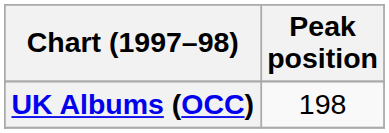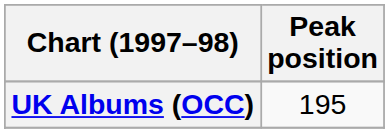 <table class="wikitable sortable plainrowheaders" style="text-align:center">
 <tr>
 <th scope="col">Chart (1997–98)</th>
 <th scope="col">Peak<br> position</th>
 </tr>
 <tr>
 </tr>
 <tr>
 <th scope="row"><a href='#'>UK Albums</a> (<a href='#'>OCC</a>)</th>
-<td>198</td>
+<td>195</td>
 </tr>
 <tr>
 </tr>
 <tr>
 </tr>
 <tr>
 </tr>
 </table>
